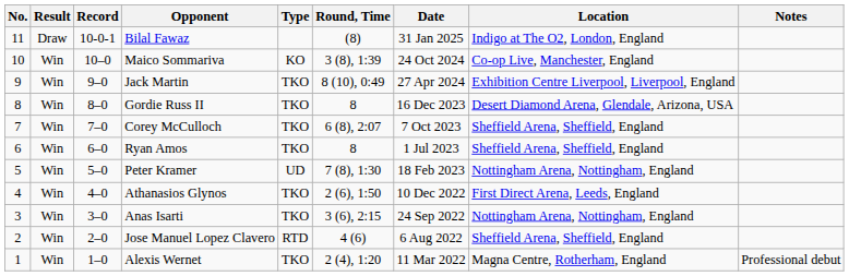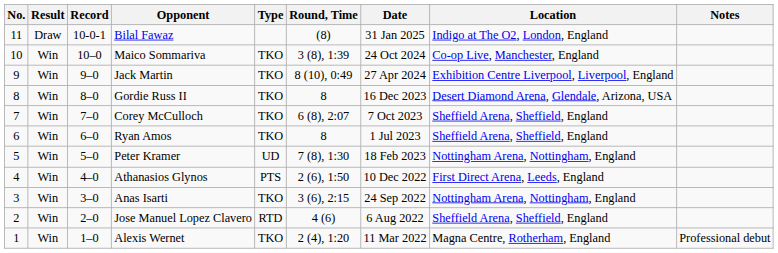 <table class="wikitable" style="text-align:center; font-size:95%">
 <tr>
 <th>No.</th>
 <th>Result</th>
 <th>Record</th>
 <th>Opponent</th>
 <th>Type</th>
 <th>Round, Time</th>
 <th>Date</th>
 <th>Location</th>
 <th>Notes</th>
 </tr>
 <tr>
 <td>11</td>
 <td>Draw</td>
 <td>10-0-1</td>
 <td align=left><a href='#'>Bilal Fawaz</a></td>
 <td></td>
 <td>(8)</td>
 <td>31 Jan 2025</td>
 <td align=left><a href='#'>Indigo at The O2</a>, <a href='#'>London</a>, England</td>
 <td></td>
 </tr>
 <tr>
 <td>10</td>
 <td>Win</td>
 <td>10–0</td>
 <td align=left>Maico Sommariva</td>
-<td>KO</td>
+<td>TKO</td>
 <td>3 (8), 1:39</td>
 <td>24 Oct 2024</td>
 <td align=left><a href='#'>Co-op Live</a>, <a href='#'>Manchester</a>, England</td>
 <td></td>
 </tr>
 <tr>
 <td>9</td>
 <td>Win</td>
 <td>9–0</td>
 <td align=left>Jack Martin</td>
 <td>TKO</td>
 <td>8 (10), 0:49</td>
 <td>27 Apr 2024</td>
 <td align=left><a href='#'>Exhibition Centre Liverpool</a>, <a href='#'>Liverpool</a>, England</td>
 <td></td>
 </tr>
 <tr>
 <td>8</td>
 <td>Win</td>
 <td>8–0</td>
 <td align=left>Gordie Russ II</td>
 <td>TKO</td>
 <td>8</td>
 <td>16 Dec 2023</td>
 <td align=left><a href='#'>Desert Diamond Arena</a>, <a href='#'>Glendale</a>, Arizona, USA</td>
 <td></td>
 </tr>
 <tr>
 <td>7</td>
 <td>Win</td>
 <td>7–0</td>
 <td align=left>Corey McCulloch</td>
 <td>TKO</td>
 <td>6 (8), 2:07</td>
 <td>7 Oct 2023</td>
 <td align=left><a href='#'>Sheffield Arena</a>, <a href='#'>Sheffield</a>, England</td>
 <td></td>
 </tr>
 <tr>
 <td>6</td>
 <td>Win</td>
 <td>6–0</td>
 <td align=left>Ryan Amos</td>
 <td>TKO</td>
 <td>8</td>
 <td>1 Jul 2023</td>
 <td align=left><a href='#'>Sheffield Arena</a>, <a href='#'>Sheffield</a>, England</td>
 <td></td>
 </tr>
 <tr>
 <td>5</td>
 <td>Win</td>
 <td>5–0</td>
 <td align=left>Peter Kramer</td>
 <td>UD</td>
 <td>7 (8), 1:30</td>
 <td>18 Feb 2023</td>
 <td align=left><a href='#'>Nottingham Arena</a>, <a href='#'>Nottingham</a>, England</td>
 <td></td>
 </tr>
 <tr>
 <td>4</td>
 <td>Win</td>
 <td>4–0</td>
 <td align=left>Athanasios Glynos</td>
-<td>TKO</td>
+<td>PTS</td>
 <td>2 (6), 1:50</td>
 <td>10 Dec 2022</td>
 <td align=left><a href='#'>First Direct Arena</a>, <a href='#'>Leeds</a>, England</td>
 <td></td>
 </tr>
 <tr>
 <td>3</td>
 <td>Win</td>
 <td>3–0</td>
 <td align=left>Anas Isarti</td>
 <td>TKO</td>
 <td>3 (6), 2:15</td>
 <td>24 Sep 2022</td>
 <td align=left><a href='#'>Nottingham Arena</a>, <a href='#'>Nottingham</a>, England</td>
 <td></td>
 </tr>
 <tr>
 <td>2</td>
 <td>Win</td>
 <td>2–0</td>
 <td align=left>Jose Manuel Lopez Clavero</td>
 <td>RTD</td>
 <td>4 (6)</td>
 <td>6 Aug 2022</td>
 <td align=left><a href='#'>Sheffield Arena</a>, <a href='#'>Sheffield</a>, England</td>
 <td></td>
 </tr>
 <tr>
 <td>1</td>
 <td>Win</td>
 <td>1–0</td>
 <td align=left>Alexis Wernet</td>
 <td>TKO</td>
 <td>2 (4), 1:20</td>
 <td>11 Mar 2022</td>
 <td align=left>Magna Centre, <a href='#'>Rotherham</a>, England</td>
 <td>Professional debut</td>
 </tr>
 </table>
